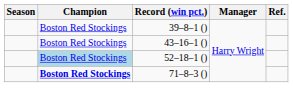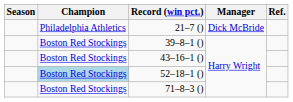 <table class="wikitable" style="text-align:left; font-size: 100%;">
 <tr>
 <th>Season</th>
 <th>Champion</th>
 <th>Record (<a href='#'>win pct.</a>)</th>
 <th>Manager</th>
 <th>Ref.</th>
+</tr>
+<tr>
+<td></td>
+<td><a href='#'>Philadelphia Athletics</a></td>
+<td align=right>21–7 ()</td>
+<td><a href='#'>Dick McBride</a></td>
+<td></td>
 </tr>
 <tr>
 <td></td>
 <td><a href='#'>Boston Red Stockings</a></td>
 <td align=right>39–8–1 ()</td>
 <td rowspan=4><a href='#'>Harry Wright</a></td>
 <td></td>
 </tr>
 <tr>
 <td></td>
 <td><a href='#'>Boston Red Stockings</a></td>
 <td align=right>43–16–1 ()</td>
 <td></td>
 </tr>
 <tr>
 <td></td>
 <td style="background: lightblue;"><a href='#'>Boston Red Stockings</a></td>
 <td align=right>52–18–1 ()</td>
 <td></td>
 </tr>
 <tr>
 <td></td>
-<td><strong><a href='#'>Boston Red Stockings</a></strong></td>
+<td><a href='#'>Boston Red Stockings</a></td>
 <td align=right>71–8–3 ()</td>
 <td></td>
 </tr>
 </table>
